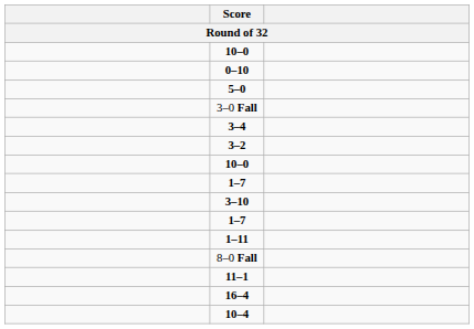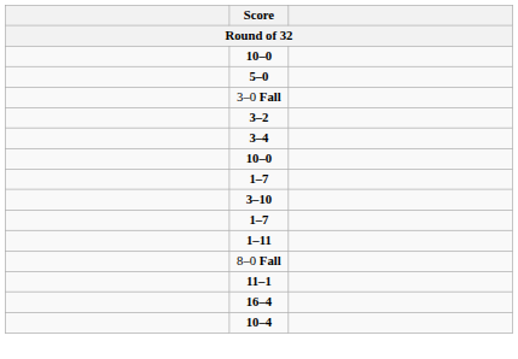 <table class="wikitable" style="text-align: left;">
 <tr>
 <th align="right" width="270"></th>
 <th width="65">Score</th>
 <th align="left" width="270"></th>
 </tr>
 <tr>
 <th colspan="3">Round of 32</th>
 </tr>
 <tr>
 <td><strong></strong></td>
 <td align=center><strong>10–0</strong></td>
 <td></td>
 </tr>
 <tr>
-<td></td>
-<td align=center><strong>0–10</strong></td>
-<td><strong></strong></td>
-</tr>
-<tr>
 <td><strong></strong></td>
 <td align=center><strong>5–0</strong></td>
 <td></td>
 </tr>
 <tr>
 <td><strong></strong></td>
 <td align=center>3–0 <strong>Fall</strong></td>
 <td></td>
 </tr>
 <tr>
+<td><strong></strong></td>
+<td align=center><strong>3–2</strong></td>
+<td></td>
+</tr>
+<tr>
 <td></td>
 <td align=center><strong>3–4</strong></td>
 <td><strong></strong></td>
-</tr>
-<tr>
-<td><strong></strong></td>
-<td align=center><strong>3–2</strong></td>
-<td></td>
 </tr>
 <tr>
 <td><strong></strong></td>
 <td align=center><strong>10–0</strong></td>
 <td></td>
 </tr>
 <tr>
 <td></td>
 <td align=center><strong>1–7</strong></td>
 <td><strong></strong></td>
 </tr>
 <tr>
 <td></td>
 <td align=center><strong>3–10</strong></td>
 <td><strong></strong></td>
 </tr>
 <tr>
 <td></td>
 <td align=center><strong>1–7</strong></td>
 <td><strong></strong></td>
 </tr>
 <tr>
 <td></td>
 <td align=center><strong>1–11</strong></td>
 <td><strong></strong></td>
 </tr>
 <tr>
 <td><strong></strong></td>
 <td align=center>8–0 <strong>Fall</strong></td>
 <td></td>
 </tr>
 <tr>
 <td><strong></strong></td>
 <td align=center><strong>11–1</strong></td>
 <td></td>
 </tr>
 <tr>
 <td><strong></strong></td>
 <td align=center><strong>16–4</strong></td>
 <td></td>
 </tr>
 <tr>
 <td><strong></strong></td>
 <td align=center><strong>10–4</strong></td>
 <td></td>
 </tr>
 </table>
